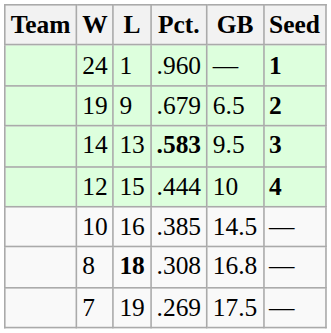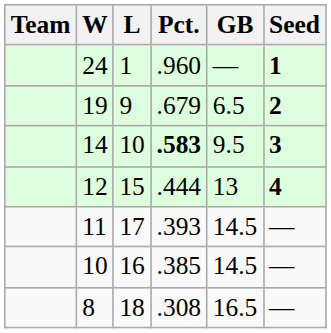 <table class=wikitable>
 <tr>
 <th>Team</th>
 <th>W</th>
 <th>L</th>
 <th>Pct.</th>
 <th>GB</th>
 <th>Seed</th>
 </tr>
 <tr bgcolor=ddffdd>
 <td></td>
 <td>24</td>
 <td>1</td>
 <td>.960</td>
 <td>—</td>
 <td><strong>1</strong></td>
 </tr>
 <tr bgcolor=ddffdd>
 <td></td>
 <td>19</td>
 <td>9</td>
 <td>.679</td>
 <td>6.5</td>
 <td><strong>2</strong></td>
 </tr>
 <tr bgcolor=ddffdd>
 <td></td>
 <td>14</td>
-<td>13</td>
+<td>10</td>
 <td><strong>.583</strong></td>
 <td>9.5</td>
 <td><strong>3</strong></td>
 </tr>
 <tr bgcolor=ddffdd>
 <td></td>
 <td>12</td>
 <td>15</td>
 <td>.444</td>
-<td>10</td>
+<td>13</td>
 <td><strong>4</strong></td>
+</tr>
+<tr>
+<td></td>
+<td>11</td>
+<td>17</td>
+<td>.393</td>
+<td>14.5</td>
+<td>—</td>
 </tr>
 <tr>
 <td></td>
 <td>10</td>
 <td>16</td>
 <td>.385</td>
 <td>14.5</td>
 <td>—</td>
 </tr>
 <tr>
 <td></td>
 <td>8</td>
-<td><strong>18</strong></td>
+<td>18</td>
 <td>.308</td>
-<td>16.8</td>
-<td>—</td>
-</tr>
-<tr>
-<td></td>
-<td>7</td>
-<td>19</td>
-<td>.269</td>
-<td>17.5</td>
+<td>16.5</td>
 <td>—</td>
 </tr>
 </table>
